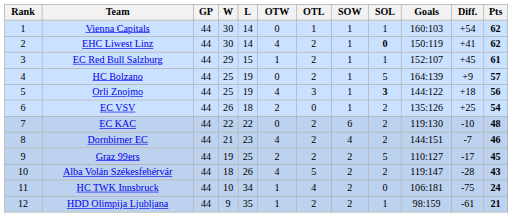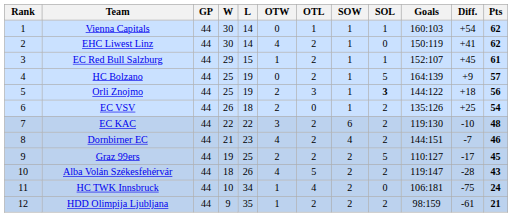 <table class="wikitable" width="800px" style="text-align: center;">
 <tr style="background-color:#c0c0c0;">
 <th>Rank</th>
 <th>Team</th>
 <th>GP</th>
 <th>W</th>
 <th>L</th>
 <th>OTW</th>
 <th>OTL</th>
 <th>SOW</th>
 <th>SOL</th>
 <th>Goals</th>
 <th>Diff.</th>
 <th>Pts</th>
 </tr>
 <tr bgcolor="#CAE1FF">
 <td>1</td>
 <td><a href='#'>Vienna Capitals</a></td>
 <td>44</td>
 <td>30</td>
 <td>14</td>
 <td>0</td>
 <td>1</td>
 <td>1</td>
 <td>1</td>
 <td>160:103</td>
 <td>+54</td>
 <td><strong>62</strong></td>
 </tr>
 <tr bgcolor="#CAE1FF">
 <td>2</td>
 <td><a href='#'>EHC Liwest Linz</a></td>
 <td>44</td>
 <td>30</td>
 <td>14</td>
 <td>4</td>
 <td>2</td>
 <td>1</td>
-<td><strong>0</strong></td>
+<td>0</td>
 <td>150:119</td>
 <td>+41</td>
 <td><strong>62</strong></td>
 </tr>
 <tr bgcolor="#CAE1FF">
 <td>3</td>
 <td><a href='#'>EC Red Bull Salzburg</a></td>
 <td>44</td>
 <td>29</td>
 <td>15</td>
 <td>1</td>
 <td>2</td>
 <td>1</td>
 <td>1</td>
 <td>152:107</td>
 <td>+45</td>
 <td><strong>61</strong></td>
 </tr>
 <tr bgcolor="#CAE1FF">
 <td>4</td>
 <td><a href='#'>HC Bolzano</a></td>
 <td>44</td>
 <td>25</td>
 <td>19</td>
 <td>0</td>
 <td>2</td>
 <td>1</td>
 <td>5</td>
 <td>164:139</td>
 <td>+9</td>
 <td><strong>57</strong></td>
 </tr>
 <tr bgcolor="#CAE1FF">
 <td>5</td>
 <td><a href='#'>Orli Znojmo</a></td>
 <td>44</td>
 <td>25</td>
 <td>19</td>
-<td>4</td>
+<td>2</td>
 <td>3</td>
 <td>1</td>
 <td><strong>3</strong></td>
 <td>144:122</td>
 <td>+18</td>
 <td><strong>56</strong></td>
 </tr>
 <tr bgcolor="#CAE1FF">
 <td>6</td>
 <td><a href='#'>EC VSV</a></td>
 <td>44</td>
 <td>26</td>
 <td>18</td>
 <td>2</td>
 <td>0</td>
 <td>1</td>
 <td>2</td>
 <td>135:126</td>
 <td>+25</td>
 <td><strong>54</strong></td>
 </tr>
 <tr bgcolor="#BCD2EE">
 <td>7</td>
 <td><a href='#'>EC KAC</a></td>
 <td>44</td>
 <td>22</td>
 <td>22</td>
-<td>0</td>
+<td>3</td>
 <td>2</td>
 <td>6</td>
 <td>2</td>
 <td>119:130</td>
 <td>-10</td>
 <td><strong>48</strong></td>
 </tr>
 <tr bgcolor="#BCD2EE">
 <td>8</td>
 <td><a href='#'>Dornbirner EC</a></td>
 <td>44</td>
 <td>21</td>
 <td>23</td>
 <td>4</td>
 <td>2</td>
 <td>4</td>
 <td>2</td>
 <td>144:151</td>
 <td>-7</td>
 <td><strong>46</strong></td>
 </tr>
 <tr bgcolor="#BCD2EE">
 <td>9</td>
 <td><a href='#'>Graz 99ers</a></td>
 <td>44</td>
 <td>19</td>
 <td>25</td>
 <td>2</td>
 <td>2</td>
 <td>2</td>
 <td>5</td>
 <td>110:127</td>
 <td>-17</td>
 <td><strong>45</strong></td>
 </tr>
 <tr bgcolor="#BCD2EE">
 <td>10</td>
 <td><a href='#'>Alba Volán Székesfehérvár</a></td>
 <td>44</td>
 <td>18</td>
 <td>26</td>
 <td>4</td>
 <td>5</td>
 <td>2</td>
 <td>2</td>
 <td>119:147</td>
 <td>-28</td>
 <td><strong>43</strong></td>
 </tr>
 <tr bgcolor="#BCD2EE">
 <td>11</td>
 <td><a href='#'>HC TWK Innsbruck</a></td>
 <td>44</td>
 <td>10</td>
 <td>34</td>
 <td>1</td>
 <td>4</td>
 <td>2</td>
 <td>0</td>
 <td>106:181</td>
 <td>-75</td>
 <td><strong>24</strong></td>
 </tr>
 <tr bgcolor="#BCD2EE">
 <td>12</td>
 <td><a href='#'>HDD Olimpija Ljubljana</a></td>
 <td>44</td>
 <td>9</td>
 <td>35</td>
 <td>1</td>
 <td>2</td>
 <td>2</td>
-<td>1</td>
+<td>2</td>
 <td>98:159</td>
 <td>-61</td>
 <td><strong>21</strong></td>
 </tr>
 </table>
